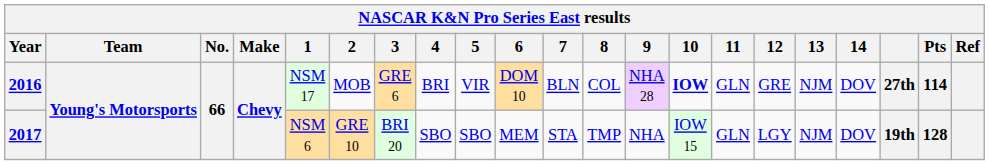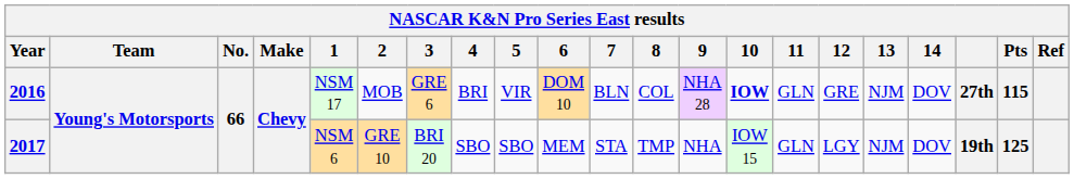 <table class="wikitable" style="text-align:center; font-size:75%">
 <tr>
 <th colspan=21><a href='#'>NASCAR K&N Pro Series East</a> results</th>
 </tr>
 <tr>
 <th>Year</th>
 <th>Team</th>
 <th>No.</th>
 <th>Make</th>
 <th>1</th>
 <th>2</th>
 <th>3</th>
 <th>4</th>
 <th>5</th>
 <th>6</th>
 <th>7</th>
 <th>8</th>
 <th>9</th>
 <th>10</th>
 <th>11</th>
 <th>12</th>
 <th>13</th>
 <th>14</th>
 <th></th>
 <th>Pts</th>
 <th>Ref</th>
 </tr>
 <tr>
 <th><a href='#'>2016</a></th>
 <th rowspan=2><a href='#'>Young's Motorsports</a></th>
 <th rowspan=2>66</th>
 <th rowspan=2><a href='#'>Chevy</a></th>
 <td style="background:#DFFFDF;"><a href='#'>NSM</a><br><small>17</small></td>
 <td><a href='#'>MOB</a></td>
 <td style="background:#FFDF9F;"><a href='#'>GRE</a><br><small>6</small></td>
 <td><a href='#'>BRI</a></td>
 <td><a href='#'>VIR</a></td>
 <td style="background:#FFDF9F;"><a href='#'>DOM</a><br><small>10</small></td>
 <td><a href='#'>BLN</a></td>
 <td><a href='#'>COL</a></td>
 <td style="background:#EFCFFF;"><a href='#'>NHA</a><br><small>28</small></td>
 <td><strong><a href='#'>IOW</a></strong></td>
 <td><a href='#'>GLN</a></td>
 <td><a href='#'>GRE</a></td>
 <td><a href='#'>NJM</a></td>
 <td><a href='#'>DOV</a></td>
 <th>27th</th>
-<th>114</th>
+<th>115</th>
 <th></th>
 </tr>
 <tr>
 <th><a href='#'>2017</a></th>
 <td style="background:#FFDF9F;"><a href='#'>NSM</a><br><small>6</small></td>
 <td style="background:#FFDF9F;"><a href='#'>GRE</a><br><small>10</small></td>
 <td style="background:#DFFFDF;"><a href='#'>BRI</a><br><small>20</small></td>
 <td><a href='#'>SBO</a></td>
 <td><a href='#'>SBO</a></td>
 <td><a href='#'>MEM</a></td>
 <td><a href='#'>STA</a></td>
 <td><a href='#'>TMP</a></td>
 <td><a href='#'>NHA</a></td>
 <td style="background:#DFFFDF;"><a href='#'>IOW</a><br><small>15</small></td>
 <td><a href='#'>GLN</a></td>
 <td><a href='#'>LGY</a></td>
 <td><a href='#'>NJM</a></td>
 <td><a href='#'>DOV</a></td>
 <th>19th</th>
-<th>128</th>
+<th>125</th>
 <th></th>
 </tr>
 </table>
